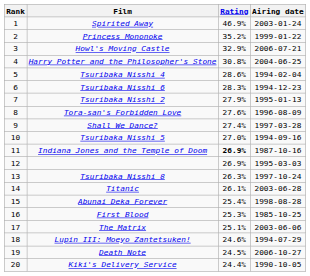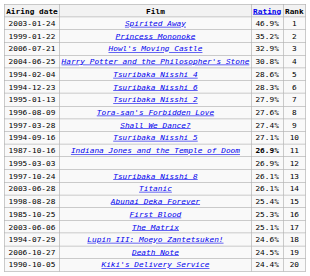 <table class="wikitable sortable" style="text-align:center">
 <tr>
-<th>Rank</th>
+<th>Airing date</th>
 <th>Film</th>
 <th><a href='#'>Rating</a></th>
-<th>Airing date</th>
+<th>Rank</th>
 </tr>
 <tr>
-<td>1</td>
+<td>2003-01-24</td>
 <td><em><a href='#'>Spirited Away</a></em></td>
 <td>46.9%</td>
-<td>2003-01-24</td>
+<td>1</td>
 </tr>
 <tr>
-<td>2</td>
+<td>1999-01-22</td>
 <td><em><a href='#'>Princess Mononoke</a></em></td>
 <td>35.2%</td>
-<td>1999-01-22</td>
+<td>2</td>
 </tr>
 <tr>
-<td>3</td>
+<td>2006-07-21</td>
 <td><a href='#'><em>Howl's Moving Castle</em></a></td>
 <td>32.9%</td>
-<td>2006-07-21</td>
+<td>3</td>
 </tr>
 <tr>
-<td>4</td>
+<td>2004-06-25</td>
 <td><a href='#'><em>Harry Potter and the Philosopher's Stone</em></a></td>
 <td>30.8%</td>
-<td>2004-06-25</td>
+<td>4</td>
 </tr>
 <tr>
-<td>5</td>
+<td>1994-02-04</td>
 <td><em><a href='#'>Tsuribaka Nisshi 4</a></em></td>
 <td>28.6%</td>
-<td>1994-02-04</td>
+<td>5</td>
 </tr>
 <tr>
-<td>6</td>
+<td>1994-12-23</td>
 <td><em><a href='#'>Tsuribaka Nisshi 6</a></em></td>
 <td>28.3%</td>
-<td>1994-12-23</td>
+<td>6</td>
 </tr>
 <tr>
-<td>7</td>
+<td>1995-01-13</td>
 <td><em><a href='#'>Tsuribaka Nisshi 2</a></em></td>
 <td>27.9%</td>
-<td>1995-01-13</td>
+<td>7</td>
 </tr>
 <tr>
-<td>8</td>
+<td>1996-08-09</td>
 <td><em><a href='#'>Tora-san's Forbidden Love</a></em></td>
 <td>27.6%</td>
-<td>1996-08-09</td>
+<td>8</td>
 </tr>
 <tr>
-<td>9</td>
+<td>1997-03-28</td>
 <td><a href='#'><em>Shall We Dance?</em></a></td>
 <td>27.4%</td>
-<td>1997-03-28</td>
+<td>9</td>
 </tr>
 <tr>
+<td>1994-09-16</td>
+<td><a href='#'><em>Tsuribaka Nisshi 5</em></a></td>
+<td>27.1%</td>
 <td>10</td>
-<td><a href='#'><em>Tsuribaka Nisshi 5</em></a></td>
-<td>27.0%</td>
-<td>1994-09-16</td>
 </tr>
 <tr>
-<td>11</td>
+<td>1987-10-16</td>
 <td><em><a href='#'>Indiana Jones and the Temple of Doom</a></em></td>
 <td><strong>26.9%</strong></td>
-<td>1987-10-16</td>
+<td>11</td>
 </tr>
 <tr>
-<td>12</td>
+<td>1995-03-03</td>
 <td><em></em></td>
 <td>26.9%</td>
-<td>1995-03-03</td>
+<td>12</td>
 </tr>
 <tr>
+<td>1997-10-24</td>
+<td><a href='#'><em>Tsuribaka Nisshi 8</em></a></td>
+<td>26.1%</td>
 <td>13</td>
-<td><a href='#'><em>Tsuribaka Nisshi 8</em></a></td>
-<td>26.3%</td>
-<td>1997-10-24</td>
 </tr>
 <tr>
-<td>14</td>
+<td>2003-06-28</td>
 <td><a href='#'><em>Titanic</em></a></td>
 <td>26.1%</td>
-<td>2003-06-28</td>
+<td>14</td>
 </tr>
 <tr>
-<td>15</td>
+<td>1998-08-28</td>
 <td><a href='#'><em>Abunai Deka Forever</em></a></td>
 <td>25.4%</td>
-<td>1998-08-28</td>
+<td>15</td>
 </tr>
 <tr>
-<td>16</td>
+<td>1985-10-25</td>
 <td><em><a href='#'>First Blood</a></em></td>
 <td>25.3%</td>
-<td>1985-10-25</td>
+<td>16</td>
 </tr>
 <tr>
-<td>17</td>
+<td>2003-06-06</td>
 <td><em><a href='#'>The Matrix</a></em></td>
 <td>25.1%</td>
-<td>2003-06-06</td>
+<td>17</td>
 </tr>
 <tr>
-<td>18</td>
+<td>1994-07-29</td>
 <td><em><a href='#'>Lupin III: Moeyo Zantetsuken!</a></em></td>
 <td>24.6%</td>
-<td>1994-07-29</td>
+<td>18</td>
 </tr>
 <tr>
-<td>19</td>
+<td>2006-10-27</td>
 <td><a href='#'><em>Death Note</em></a></td>
 <td>24.5%</td>
-<td>2006-10-27</td>
+<td>19</td>
 </tr>
 <tr>
-<td>20</td>
+<td>1990-10-05</td>
 <td><em><a href='#'>Kiki's Delivery Service</a></em></td>
 <td>24.4%</td>
-<td>1990-10-05</td>
+<td>20</td>
 </tr>
 </table>
